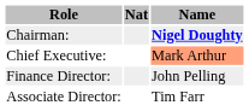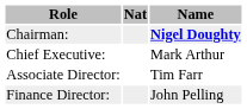 <table class="toccolours">
 <tr>
 <th bgcolor=silver>Role</th>
 <th bgcolor=silver>Nat</th>
 <th bgcolor=silver>Name</th>
 </tr>
 <tr bgcolor=#eeeeee>
 <td>Chairman:</td>
 <td></td>
 <td><strong><a href='#'>Nigel Doughty</a></strong></td>
 </tr>
 <tr>
 <td>Chief Executive:</td>
 <td></td>
-<td style="background: lightsalmon;">Mark Arthur</td>
+<td>Mark Arthur</td>
+</tr>
+<tr>
+<td>Associate Director:</td>
+<td></td>
+<td>Tim Farr</td>
 </tr>
 <tr bgcolor=#eeeeee>
 <td>Finance Director:</td>
 <td></td>
 <td>John Pelling</td>
 </tr>
 <tr>
-<td>Associate Director:</td>
-<td></td>
-<td>Tim Farr</td>
-</tr>
-<tr>
 </tr>
 </table>
